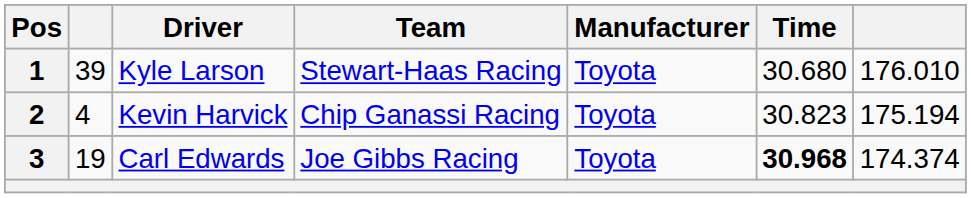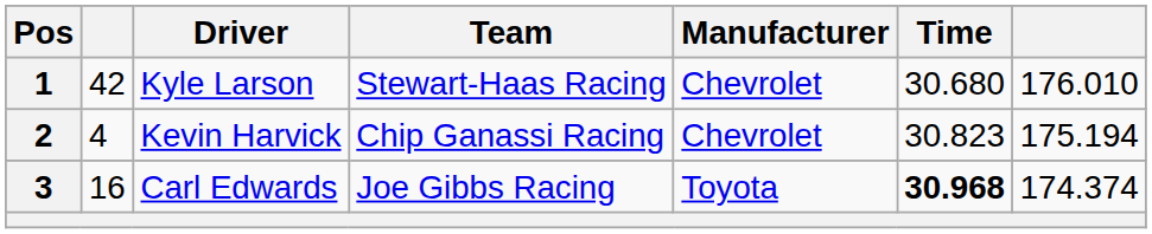 <table class="wikitable" style="font-size:95%">
 <tr>
 <th>Pos</th>
 <th></th>
 <th>Driver</th>
 <th>Team</th>
 <th>Manufacturer</th>
 <th>Time</th>
 <th></th>
 </tr>
 <tr>
 <th>1</th>
-<td>39</td>
+<td>42</td>
 <td><a href='#'>Kyle Larson</a></td>
 <td><a href='#'>Stewart-Haas Racing</a></td>
-<td><a href='#'>Toyota</a></td>
+<td><a href='#'>Chevrolet</a></td>
 <td>30.680</td>
 <td>176.010</td>
 </tr>
 <tr>
 <th>2</th>
 <td>4</td>
 <td><a href='#'>Kevin Harvick</a></td>
 <td><a href='#'>Chip Ganassi Racing</a></td>
-<td><a href='#'>Toyota</a></td>
+<td><a href='#'>Chevrolet</a></td>
 <td>30.823</td>
 <td>175.194</td>
 </tr>
 <tr>
 <th>3</th>
-<td>19</td>
+<td>16</td>
 <td><a href='#'>Carl Edwards</a></td>
 <td><a href='#'>Joe Gibbs Racing</a></td>
 <td><a href='#'>Toyota</a></td>
 <td><strong>30.968</strong></td>
 <td>174.374</td>
 </tr>
 <tr>
 <th colspan="7"></th>
 </tr>
 </table>
